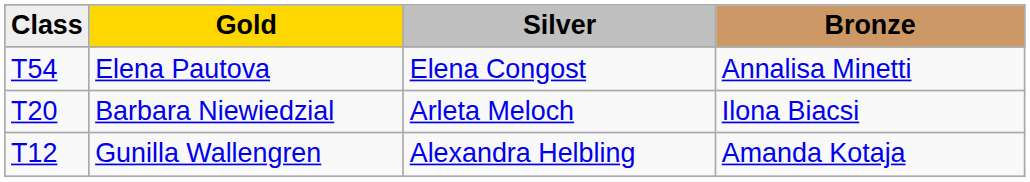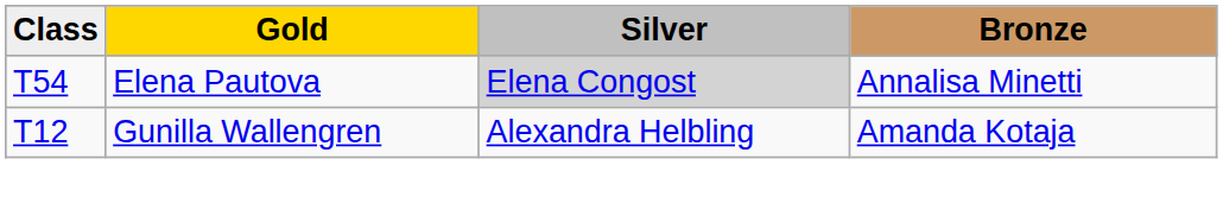 <table class="wikitable" style="text-align:left">
 <tr align="center">
 <td bgcolor=efefef><strong>Class</strong></td>
 <td width=200 bgcolor=gold><strong>Gold</strong></td>
 <td width=200 bgcolor=silver><strong>Silver</strong></td>
 <td width=200 bgcolor=CC9966><strong>Bronze</strong></td>
 </tr>
 <tr>
 <td><a href='#'>T54</a></td>
 <td><a href='#'>Elena Pautova</a><br></td>
-<td><a href='#'>Elena Congost</a><br></td>
+<td style="background: lightgrey;"><a href='#'>Elena Congost</a><br></td>
 <td><a href='#'>Annalisa Minetti</a><br></td>
-</tr>
-<tr>
-<td><a href='#'>T20</a></td>
-<td><a href='#'>Barbara Niewiedzial</a><br></td>
-<td><a href='#'>Arleta Meloch</a><br></td>
-<td><a href='#'>Ilona Biacsi</a><br></td>
 </tr>
 <tr>
 <td><a href='#'>T12</a></td>
 <td><a href='#'>Gunilla Wallengren</a><br></td>
 <td><a href='#'>Alexandra Helbling</a><br></td>
 <td><a href='#'>Amanda Kotaja</a><br></td>
 </tr>
 </table>
